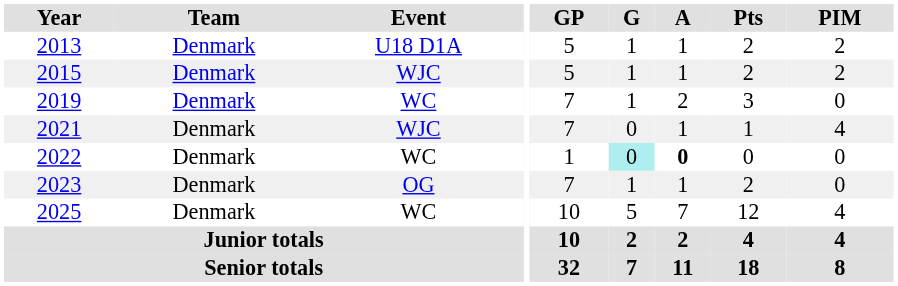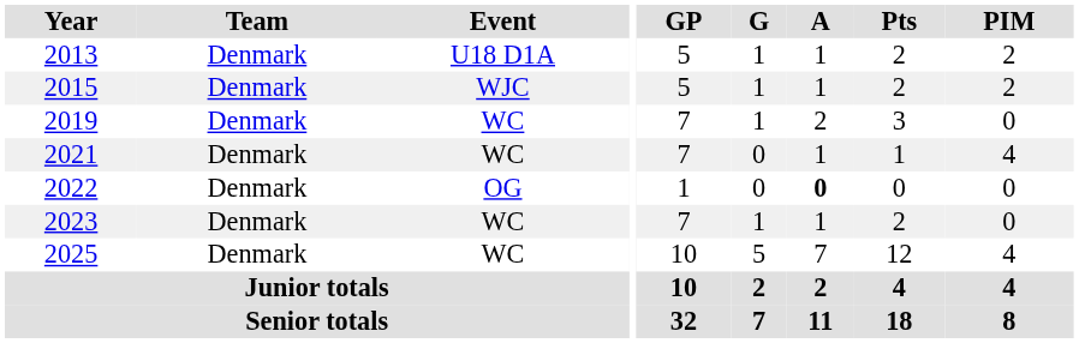 <table border="0" cellpadding="1" cellspacing="0" ID="Table3" style="text-align:center; width:40em">
 <tr ALIGN="center" bgcolor="#e0e0e0">
 <th>Year</th>
 <th>Team</th>
 <th>Event</th>
 <th rowspan="99" bgcolor="#ffffff"></th>
 <th>GP</th>
 <th>G</th>
 <th>A</th>
 <th>Pts</th>
 <th>PIM</th>
 </tr>
 <tr>
 <td><a href='#'>2013</a></td>
 <td><a href='#'>Denmark</a></td>
 <td><a href='#'>U18 D1A</a></td>
 <td>5</td>
 <td>1</td>
 <td>1</td>
 <td>2</td>
 <td>2</td>
 </tr>
 <tr bgcolor="#f0f0f0">
 <td><a href='#'>2015</a></td>
 <td><a href='#'>Denmark</a></td>
 <td><a href='#'>WJC</a></td>
 <td>5</td>
 <td>1</td>
 <td>1</td>
 <td>2</td>
 <td>2</td>
 </tr>
 <tr>
 <td><a href='#'>2019</a></td>
 <td><a href='#'>Denmark</a></td>
 <td><a href='#'>WC</a></td>
 <td>7</td>
 <td>1</td>
 <td>2</td>
 <td>3</td>
 <td>0</td>
 </tr>
 <tr bgcolor="#f0f0f0">
 <td><a href='#'>2021</a></td>
 <td>Denmark</td>
-<td><a href='#'>WJC</a></td>
+<td>WC</td>
 <td>7</td>
 <td>0</td>
 <td>1</td>
 <td>1</td>
 <td>4</td>
 </tr>
 <tr>
 <td><a href='#'>2022</a></td>
 <td>Denmark</td>
-<td>WC</td>
+<td><a href='#'>OG</a></td>
 <td>1</td>
-<td style="background: paleturquoise;">0</td>
+<td>0</td>
 <td><strong>0</strong></td>
 <td>0</td>
 <td>0</td>
 </tr>
 <tr bgcolor="#f0f0f0">
 <td><a href='#'>2023</a></td>
 <td>Denmark</td>
-<td><a href='#'>OG</a></td>
+<td>WC</td>
 <td>7</td>
 <td>1</td>
 <td>1</td>
 <td>2</td>
 <td>0</td>
 </tr>
 <tr>
 <td><a href='#'>2025</a></td>
 <td>Denmark</td>
 <td>WC</td>
 <td>10</td>
 <td>5</td>
 <td>7</td>
 <td>12</td>
 <td>4</td>
 </tr>
 <tr bgcolor="#e0e0e0">
 <th colspan="3">Junior totals</th>
 <th>10</th>
 <th>2</th>
 <th>2</th>
 <th>4</th>
 <th>4</th>
 </tr>
 <tr bgcolor="#e0e0e0">
 <th colspan="3">Senior totals</th>
 <th>32</th>
 <th>7</th>
 <th>11</th>
 <th>18</th>
 <th>8</th>
 </tr>
 </table>
